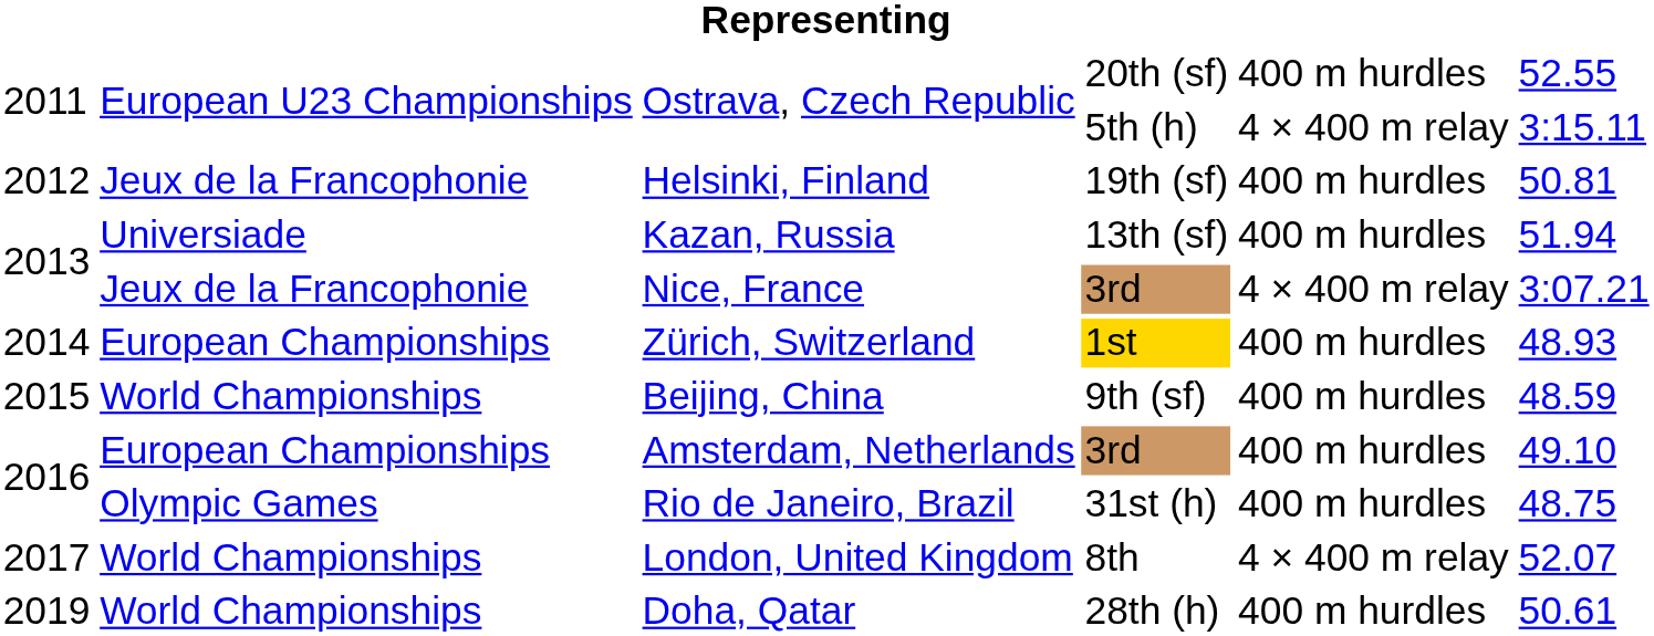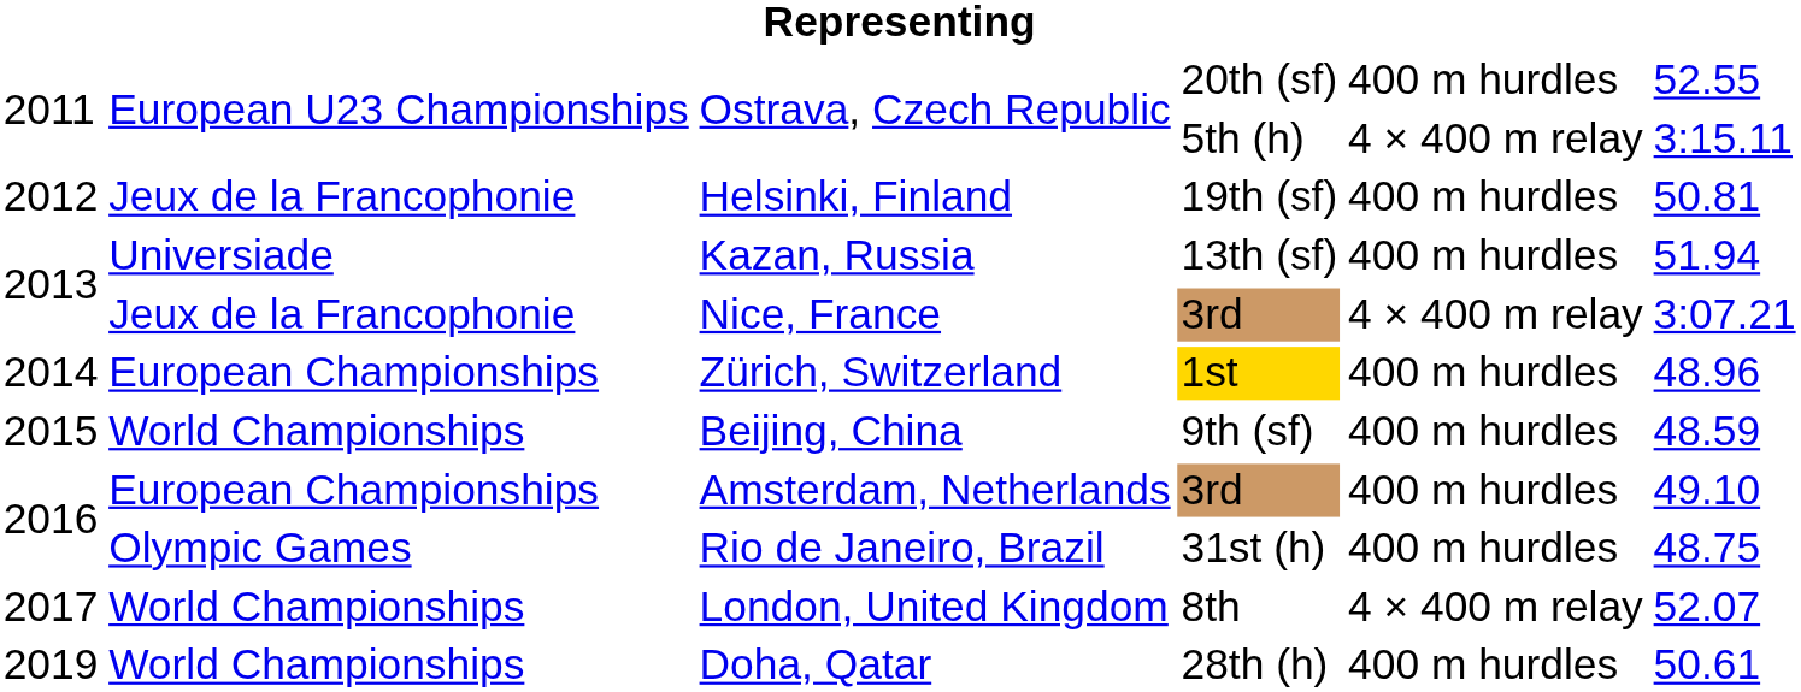 <table>
 <tr>
 <th colspan="6">Representing </th>
 </tr>
 <tr>
 <td rowspan=2>2011</td>
 <td rowspan=2><a href='#'>European U23 Championships</a></td>
 <td rowspan=2><a href='#'>Ostrava</a>, <a href='#'>Czech Republic</a></td>
 <td>20th (sf)</td>
 <td>400 m hurdles</td>
 <td><a href='#'>52.55</a></td>
 </tr>
 <tr>
 <td>5th (h)</td>
 <td>4 × 400 m relay</td>
 <td><a href='#'>3:15.11</a></td>
 </tr>
 <tr>
 <td>2012</td>
 <td><a href='#'>Jeux de la Francophonie</a></td>
 <td><a href='#'>Helsinki, Finland</a></td>
 <td>19th (sf)</td>
 <td>400 m hurdles</td>
 <td><a href='#'>50.81</a></td>
 </tr>
 <tr>
 <td rowspan=2>2013</td>
 <td><a href='#'>Universiade</a></td>
 <td><a href='#'>Kazan, Russia</a></td>
 <td>13th (sf)</td>
 <td>400 m hurdles</td>
 <td><a href='#'>51.94</a></td>
 </tr>
 <tr>
 <td><a href='#'>Jeux de la Francophonie</a></td>
 <td><a href='#'>Nice, France</a></td>
 <td bgcolor=cc9966>3rd</td>
 <td>4 × 400 m relay</td>
 <td><a href='#'>3:07.21</a></td>
 </tr>
 <tr>
 <td>2014</td>
 <td><a href='#'>European Championships</a></td>
 <td><a href='#'>Zürich, Switzerland</a></td>
 <td bgcolor=gold>1st</td>
 <td>400 m hurdles</td>
-<td><a href='#'>48.93</a></td>
+<td><a href='#'>48.96</a></td>
 </tr>
 <tr>
 <td>2015</td>
 <td><a href='#'>World Championships</a></td>
 <td><a href='#'>Beijing, China</a></td>
 <td>9th (sf)</td>
 <td>400 m hurdles</td>
 <td><a href='#'>48.59</a></td>
 </tr>
 <tr>
 <td rowspan=2>2016</td>
 <td><a href='#'>European Championships</a></td>
 <td><a href='#'>Amsterdam, Netherlands</a></td>
 <td bgcolor=cc9966>3rd</td>
 <td>400 m hurdles</td>
 <td><a href='#'>49.10</a></td>
 </tr>
 <tr>
 <td><a href='#'>Olympic Games</a></td>
 <td><a href='#'>Rio de Janeiro, Brazil</a></td>
 <td>31st (h)</td>
 <td>400 m hurdles</td>
 <td><a href='#'>48.75</a></td>
 </tr>
 <tr>
 <td>2017</td>
 <td><a href='#'>World Championships</a></td>
 <td><a href='#'>London, United Kingdom</a></td>
 <td>8th</td>
 <td>4 × 400 m relay</td>
 <td><a href='#'>52.07</a></td>
 </tr>
 <tr>
 <td>2019</td>
 <td><a href='#'>World Championships</a></td>
 <td><a href='#'>Doha, Qatar</a></td>
 <td>28th (h)</td>
 <td>400 m hurdles</td>
 <td><a href='#'>50.61</a></td>
 </tr>
 </table>
